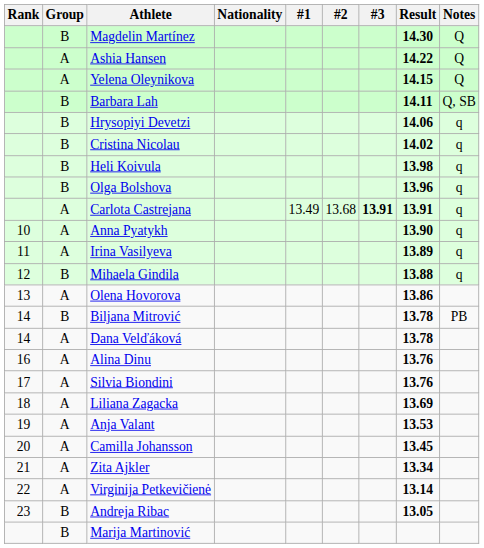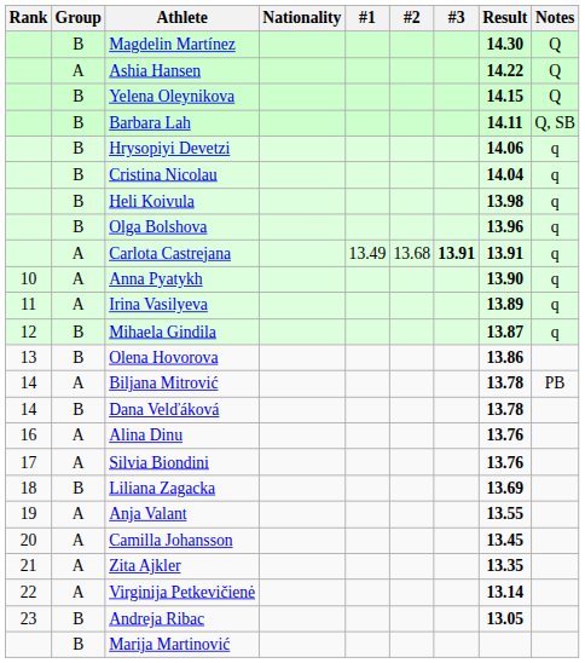 <table class="wikitable sortable" style="text-align:center">
 <tr>
 <th>Rank</th>
 <th>Group</th>
 <th>Athlete</th>
 <th>Nationality</th>
 <th>#1</th>
 <th>#2</th>
 <th>#3</th>
 <th>Result</th>
 <th>Notes</th>
 </tr>
 <tr bgcolor=ccffcc>
 <td></td>
 <td>B</td>
 <td align="left"><a href='#'>Magdelin Martínez</a></td>
 <td align=left></td>
 <td></td>
 <td></td>
 <td></td>
 <td><strong>14.30</strong></td>
 <td>Q</td>
 </tr>
 <tr bgcolor=ccffcc>
 <td></td>
 <td>A</td>
 <td align="left"><a href='#'>Ashia Hansen</a></td>
 <td align=left></td>
 <td></td>
 <td></td>
 <td></td>
 <td><strong>14.22</strong></td>
 <td>Q</td>
 </tr>
 <tr bgcolor=ccffcc>
 <td></td>
-<td>A</td>
+<td>B</td>
 <td align="left"><a href='#'>Yelena Oleynikova</a></td>
 <td align=left></td>
 <td></td>
 <td></td>
 <td></td>
 <td><strong>14.15</strong></td>
 <td>Q</td>
 </tr>
 <tr bgcolor=ccffcc>
 <td></td>
 <td>B</td>
 <td align="left"><a href='#'>Barbara Lah</a></td>
 <td align=left></td>
 <td></td>
 <td></td>
 <td></td>
 <td><strong>14.11</strong></td>
 <td>Q, SB</td>
 </tr>
 <tr bgcolor=ddffdd>
 <td></td>
 <td>B</td>
 <td align="left"><a href='#'>Hrysopiyi Devetzi</a></td>
 <td align=left></td>
 <td></td>
 <td></td>
 <td></td>
 <td><strong>14.06</strong></td>
 <td>q</td>
 </tr>
 <tr bgcolor=ddffdd>
 <td></td>
 <td>B</td>
 <td align="left"><a href='#'>Cristina Nicolau</a></td>
 <td align=left></td>
 <td></td>
 <td></td>
 <td></td>
-<td><strong>14.02</strong></td>
+<td><strong>14.04</strong></td>
 <td>q</td>
 </tr>
 <tr bgcolor=ddffdd>
 <td></td>
 <td>B</td>
 <td align="left"><a href='#'>Heli Koivula</a></td>
 <td align=left></td>
 <td></td>
 <td></td>
 <td></td>
 <td><strong>13.98</strong></td>
 <td>q</td>
 </tr>
 <tr bgcolor=ddffdd>
 <td></td>
 <td>B</td>
 <td align="left"><a href='#'>Olga Bolshova</a></td>
 <td align=left></td>
 <td></td>
 <td></td>
 <td></td>
 <td><strong>13.96</strong></td>
 <td>q</td>
 </tr>
 <tr bgcolor=ddffdd>
 <td></td>
 <td>A</td>
 <td align="left"><a href='#'>Carlota Castrejana</a></td>
 <td align=left></td>
 <td>13.49</td>
 <td>13.68</td>
 <td><strong>13.91</strong></td>
 <td><strong>13.91</strong></td>
 <td>q</td>
 </tr>
 <tr bgcolor=ddffdd>
 <td>10</td>
 <td>A</td>
 <td align="left"><a href='#'>Anna Pyatykh</a></td>
 <td align=left></td>
 <td></td>
 <td></td>
 <td></td>
 <td><strong>13.90</strong></td>
 <td>q</td>
 </tr>
 <tr bgcolor=ddffdd>
 <td>11</td>
 <td>A</td>
 <td align="left"><a href='#'>Irina Vasilyeva</a></td>
 <td align=left></td>
 <td></td>
 <td></td>
 <td></td>
 <td><strong>13.89</strong></td>
 <td>q</td>
 </tr>
 <tr bgcolor=ddffdd>
 <td>12</td>
 <td>B</td>
 <td align="left"><a href='#'>Mihaela Gindila</a></td>
 <td align=left></td>
 <td></td>
 <td></td>
 <td></td>
-<td><strong>13.88</strong></td>
+<td><strong>13.87</strong></td>
 <td>q</td>
 </tr>
 <tr>
 <td>13</td>
-<td>A</td>
+<td>B</td>
 <td align="left"><a href='#'>Olena Hovorova</a></td>
 <td align=left></td>
 <td></td>
 <td></td>
 <td></td>
 <td><strong>13.86</strong></td>
 <td></td>
 </tr>
 <tr>
 <td>14</td>
-<td>B</td>
+<td>A</td>
 <td align="left"><a href='#'>Biljana Mitrović</a></td>
 <td align=left></td>
 <td></td>
 <td></td>
 <td></td>
 <td><strong>13.78</strong></td>
 <td>PB</td>
 </tr>
 <tr>
 <td>14</td>
-<td>A</td>
+<td>B</td>
 <td align="left"><a href='#'>Dana Velďáková</a></td>
 <td align=left></td>
 <td></td>
 <td></td>
 <td></td>
 <td><strong>13.78</strong></td>
 <td></td>
 </tr>
 <tr>
 <td>16</td>
 <td>A</td>
 <td align="left"><a href='#'>Alina Dinu</a></td>
 <td align=left></td>
 <td></td>
 <td></td>
 <td></td>
 <td><strong>13.76</strong></td>
 <td></td>
 </tr>
 <tr>
 <td>17</td>
 <td>A</td>
 <td align="left"><a href='#'>Silvia Biondini</a></td>
 <td align=left></td>
 <td></td>
 <td></td>
 <td></td>
 <td><strong>13.76</strong></td>
 <td></td>
 </tr>
 <tr>
 <td>18</td>
-<td>A</td>
+<td>B</td>
 <td align="left"><a href='#'>Liliana Zagacka</a></td>
 <td align=left></td>
 <td></td>
 <td></td>
 <td></td>
 <td><strong>13.69</strong></td>
 <td></td>
 </tr>
 <tr>
 <td>19</td>
 <td>A</td>
 <td align="left"><a href='#'>Anja Valant</a></td>
 <td align=left></td>
 <td></td>
 <td></td>
 <td></td>
-<td><strong>13.53</strong></td>
+<td><strong>13.55</strong></td>
 <td></td>
 </tr>
 <tr>
 <td>20</td>
 <td>A</td>
 <td align="left"><a href='#'>Camilla Johansson</a></td>
 <td align=left></td>
 <td></td>
 <td></td>
 <td></td>
 <td><strong>13.45</strong></td>
 <td></td>
 </tr>
 <tr>
 <td>21</td>
 <td>A</td>
 <td align="left"><a href='#'>Zita Ajkler</a></td>
 <td align=left></td>
 <td></td>
 <td></td>
 <td></td>
-<td><strong>13.34</strong></td>
+<td><strong>13.35</strong></td>
 <td></td>
 </tr>
 <tr>
 <td>22</td>
 <td>A</td>
 <td align="left"><a href='#'>Virginija Petkevičienė</a></td>
 <td align=left></td>
 <td></td>
 <td></td>
 <td></td>
 <td><strong>13.14</strong></td>
 <td></td>
 </tr>
 <tr>
 <td>23</td>
 <td>B</td>
 <td align="left"><a href='#'>Andreja Ribac</a></td>
 <td align=left></td>
 <td></td>
 <td></td>
 <td></td>
 <td><strong>13.05</strong></td>
 <td></td>
 </tr>
 <tr>
 <td></td>
 <td>B</td>
 <td align="left"><a href='#'>Marija Martinović</a></td>
 <td align=left></td>
 <td></td>
 <td></td>
 <td></td>
 <td><strong></strong></td>
 <td></td>
 </tr>
 </table>
